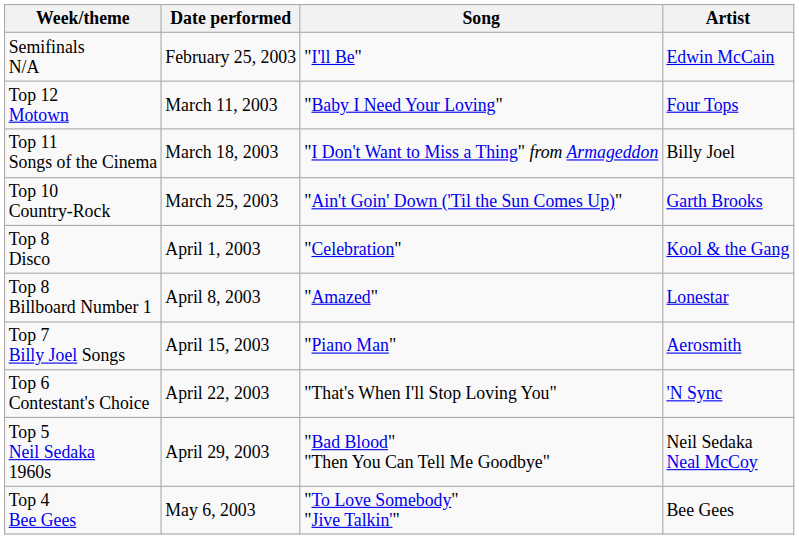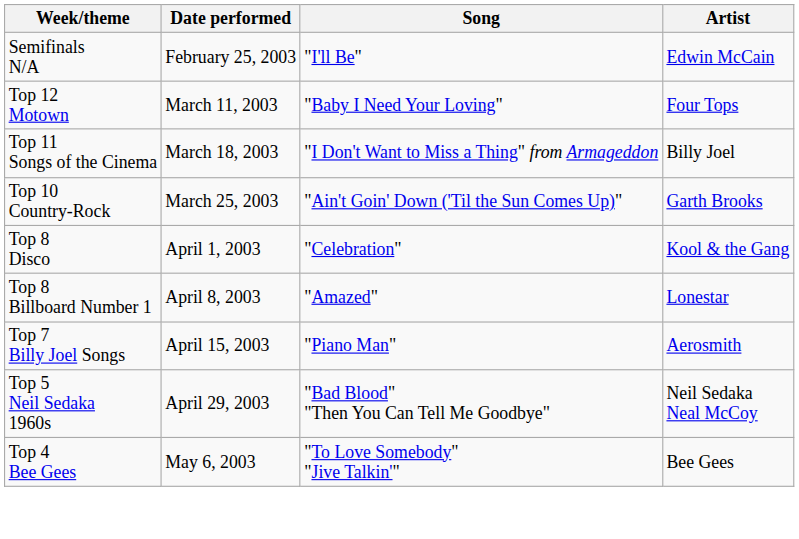 <table class="wikitable">
 <tr>
 <th>Week/theme</th>
 <th>Date performed</th>
 <th>Song</th>
 <th>Artist</th>
 </tr>
 <tr>
 <td>Semifinals<br>N/A</td>
 <td>February 25, 2003</td>
 <td>"<a href='#'>I'll Be</a>"</td>
 <td><a href='#'>Edwin McCain</a></td>
 </tr>
 <tr>
 <td>Top 12<br><a href='#'>Motown</a></td>
 <td>March 11, 2003</td>
 <td>"<a href='#'>Baby I Need Your Loving</a>"</td>
 <td><a href='#'>Four Tops</a></td>
 </tr>
 <tr>
 <td>Top 11<br>Songs of the Cinema</td>
 <td>March 18, 2003</td>
 <td>"<a href='#'>I Don't Want to Miss a Thing</a>" <em>from <a href='#'>Armageddon</a></em></td>
 <td>Billy Joel</td>
 </tr>
 <tr>
 <td>Top 10<br>Country-Rock</td>
 <td>March 25, 2003</td>
 <td>"<a href='#'>Ain't Goin' Down ('Til the Sun Comes Up)</a>"</td>
 <td><a href='#'>Garth Brooks</a></td>
 </tr>
 <tr>
 <td>Top 8<br>Disco</td>
 <td>April 1, 2003</td>
 <td>"<a href='#'>Celebration</a>"</td>
 <td><a href='#'>Kool & the Gang</a></td>
 </tr>
 <tr>
 <td>Top 8<br>Billboard Number 1</td>
 <td>April 8, 2003</td>
 <td>"<a href='#'>Amazed</a>"</td>
 <td><a href='#'>Lonestar</a></td>
 </tr>
 <tr>
 <td>Top 7<br><a href='#'>Billy Joel</a> Songs</td>
 <td>April 15, 2003</td>
 <td>"<a href='#'>Piano Man</a>"</td>
 <td><a href='#'>Aerosmith</a></td>
 </tr>
 <tr>
-<td>Top 6<br>Contestant's Choice</td>
-<td>April 22, 2003</td>
-<td>"That's When I'll Stop Loving You"</td>
-<td><a href='#'>'N Sync</a></td>
-</tr>
-<tr>
 <td>Top 5<br><a href='#'>Neil Sedaka</a><br>1960s</td>
 <td>April 29, 2003</td>
 <td>"<a href='#'>Bad Blood</a>"<br>"Then You Can Tell Me Goodbye"</td>
 <td>Neil Sedaka<br><a href='#'>Neal McCoy</a></td>
 </tr>
 <tr>
 <td>Top 4<br><a href='#'>Bee Gees</a></td>
 <td>May 6, 2003</td>
 <td>"<a href='#'>To Love Somebody</a>"<br>"<a href='#'>Jive Talkin'</a>"</td>
 <td>Bee Gees</td>
 </tr>
 </table>
